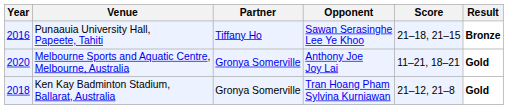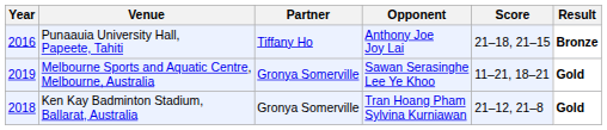 <table class="sortable wikitable" style="font-size: 90%;">
 <tr>
 <th>Year</th>
 <th>Venue</th>
 <th>Partner</th>
 <th>Opponent</th>
 <th>Score</th>
 <th>Result</th>
 </tr>
 <tr style="background:#ECF2FF">
 <td align="center"><a href='#'>2016</a></td>
 <td align="left">Punaauia University Hall,<br><a href='#'>Papeete, Tahiti</a></td>
 <td align="left"> <a href='#'>Tiffany Ho</a></td>
-<td align="left"> <a href='#'>Sawan Serasinghe</a><br> <a href='#'>Lee Ye Khoo</a></td>
+<td align="left"> <a href='#'>Anthony Joe</a><br> <a href='#'>Joy Lai</a></td>
 <td align="left">21–18, 21–15</td>
 <td align="left" bgcolor="#ffffff"> <strong>Bronze</strong></td>
 </tr>
 <tr style="background:#ECF2FF">
-<td align="center"><a href='#'>2020</a></td>
+<td align="center"><a href='#'>2019</a></td>
 <td align="left"><a href='#'>Melbourne Sports and Aquatic Centre</a>,<br><a href='#'>Melbourne, Australia</a></td>
 <td align="left"> <a href='#'>Gronya Somerville</a></td>
-<td align="left"> <a href='#'>Anthony Joe</a><br> <a href='#'>Joy Lai</a></td>
+<td align="left"> <a href='#'>Sawan Serasinghe</a><br> <a href='#'>Lee Ye Khoo</a></td>
 <td align="left">11–21, 18–21</td>
 <td align="left" bgcolor="#ffffff"> <strong>Gold</strong></td>
 </tr>
 <tr style="background:#ECF2FF">
 <td align="center"><a href='#'>2018</a></td>
 <td align="left">Ken Kay Badminton Stadium,<br><a href='#'>Ballarat, Australia</a></td>
 <td align="left"> Gronya Somerville</td>
 <td align="left"> <a href='#'>Tran Hoang Pham</a><br> <a href='#'>Sylvina Kurniawan</a></td>
 <td align="left">21–12, 21–8</td>
 <td align="left" bgcolor="#ffffff"> <strong>Gold</strong></td>
 </tr>
 </table>
